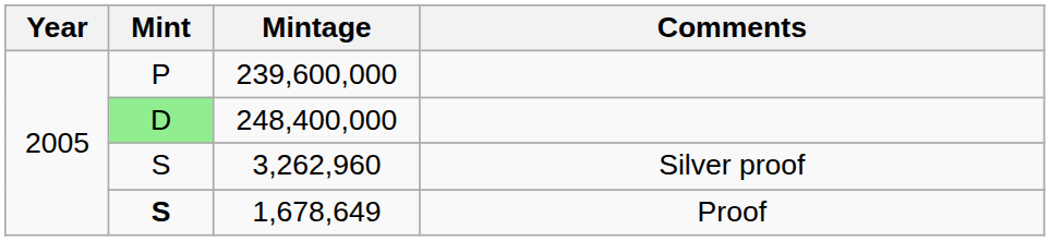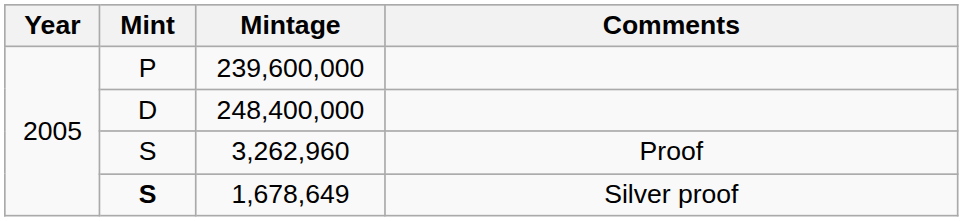 <table class="wikitable sortable" style="min-width:65%; text-align:center;">
 <tr>
 <th width="10%">Year</th>
 <th width="10%">Mint</th>
 <th width="20%">Mintage</th>
 <th width="60%">Comments</th>
 </tr>
 <tr>
 <td rowspan="4">2005</td>
 <td>P</td>
 <td>239,600,000</td>
 <td></td>
 </tr>
 <tr>
-<td style="background: lightgreen;">D</td>
+<td>D</td>
 <td>248,400,000</td>
 <td></td>
 </tr>
 <tr>
 <td>S</td>
 <td>3,262,960</td>
-<td>Silver proof</td>
+<td>Proof</td>
 </tr>
 <tr>
 <td><strong>S</strong></td>
 <td>1,678,649</td>
-<td>Proof</td>
+<td>Silver proof</td>
 </tr>
 </table>
